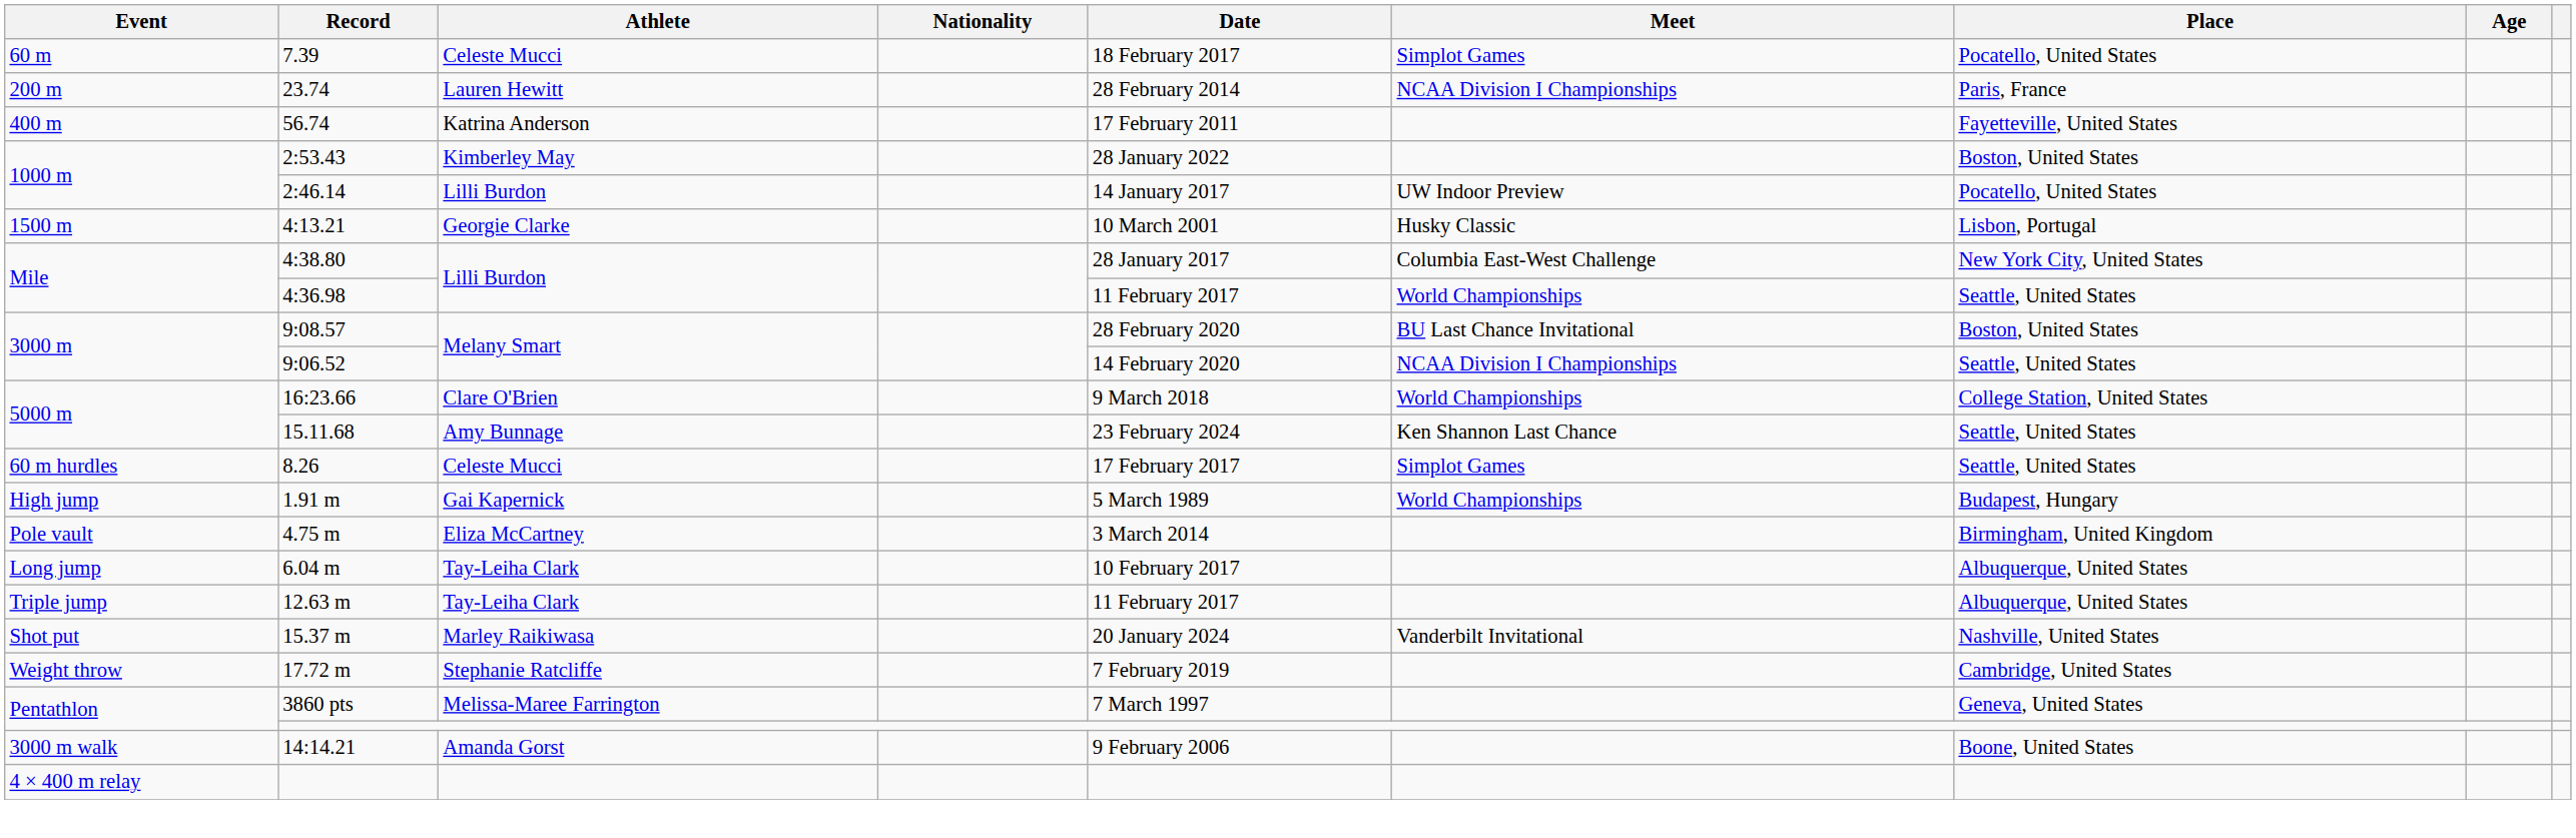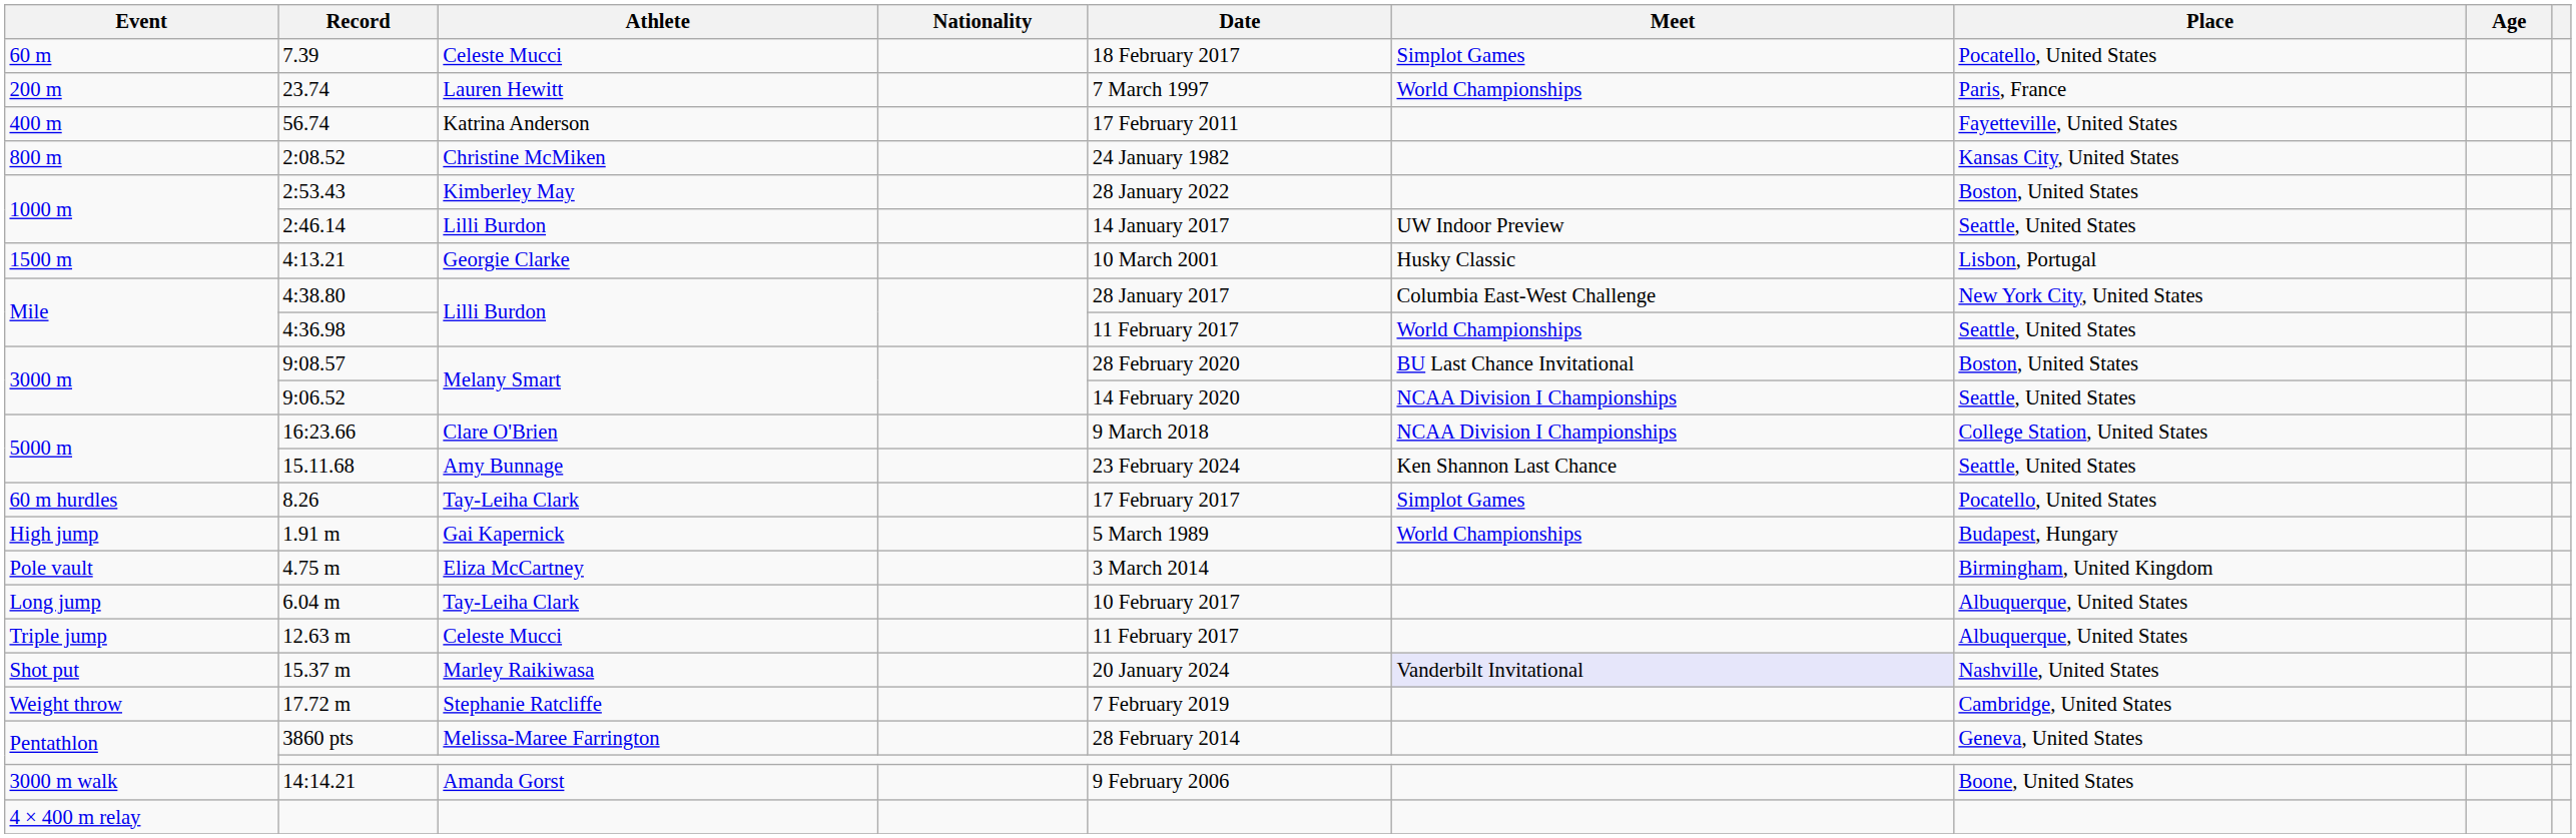 <table class=wikitable style="width: 95%; font-size: 95%;">
 <tr>
 <th>Event</th>
 <th>Record</th>
 <th>Athlete</th>
 <th>Nationality</th>
 <th>Date</th>
 <th>Meet</th>
 <th>Place</th>
 <th>Age</th>
 <th></th>
 </tr>
 <tr>
 <td><a href='#'>60 m</a></td>
 <td>7.39</td>
 <td><a href='#'>Celeste Mucci</a></td>
 <td></td>
 <td>18 February 2017</td>
 <td><a href='#'>Simplot Games</a></td>
 <td><a href='#'>Pocatello</a>, United States</td>
 <td></td>
 <td></td>
 </tr>
 <tr>
 <td><a href='#'>200 m</a></td>
 <td>23.74</td>
 <td><a href='#'>Lauren Hewitt</a></td>
 <td></td>
-<td>28 February 2014</td>
-<td><a href='#'>NCAA Division I Championships</a></td>
+<td>7 March 1997</td>
+<td><a href='#'>World Championships</a></td>
 <td><a href='#'>Paris</a>, France</td>
 <td></td>
 <td></td>
 </tr>
 <tr>
 <td><a href='#'>400 m</a></td>
 <td>56.74</td>
 <td>Katrina Anderson</td>
 <td></td>
 <td>17 February 2011</td>
 <td></td>
 <td><a href='#'>Fayetteville</a>, United States</td>
+<td></td>
+<td></td>
+</tr>
+<tr>
+<td><a href='#'>800 m</a></td>
+<td>2:08.52 </td>
+<td><a href='#'>Christine McMiken</a></td>
+<td></td>
+<td>24 January 1982</td>
+<td></td>
+<td><a href='#'>Kansas City</a>, United States</td>
 <td></td>
 <td></td>
 </tr>
 <tr>
 <td rowspan=2><a href='#'>1000 m</a></td>
 <td>2:53.43</td>
 <td><a href='#'>Kimberley May</a></td>
 <td></td>
 <td>28 January 2022</td>
 <td></td>
 <td><a href='#'>Boston</a>, United States</td>
 <td></td>
 <td></td>
 </tr>
 <tr>
 <td>2:46.14 </td>
 <td><a href='#'>Lilli Burdon</a></td>
 <td></td>
 <td>14 January 2017</td>
 <td>UW Indoor Preview</td>
-<td><a href='#'>Pocatello</a>, United States</td>
+<td><a href='#'>Seattle</a>, United States</td>
 <td></td>
 <td></td>
 </tr>
 <tr>
 <td><a href='#'>1500 m</a></td>
 <td>4:13.21</td>
 <td><a href='#'>Georgie Clarke</a></td>
 <td></td>
 <td>10 March 2001</td>
 <td>Husky Classic</td>
 <td><a href='#'>Lisbon</a>, Portugal</td>
 <td></td>
 <td></td>
 </tr>
 <tr>
 <td rowspan=2><a href='#'>Mile</a></td>
 <td>4:38.80</td>
 <td rowspan=2><a href='#'>Lilli Burdon</a></td>
 <td rowspan=2></td>
 <td>28 January 2017</td>
 <td>Columbia East-West Challenge</td>
 <td><a href='#'>New York City</a>, United States</td>
 <td></td>
 <td></td>
 </tr>
 <tr>
 <td>4:36.98 </td>
 <td>11 February 2017</td>
 <td><a href='#'>World Championships</a></td>
 <td><a href='#'>Seattle</a>, United States</td>
 <td></td>
 <td></td>
 </tr>
 <tr>
 <td rowspan=2><a href='#'>3000 m</a></td>
 <td>9:08.57</td>
 <td rowspan=2><a href='#'>Melany Smart</a></td>
 <td rowspan=2></td>
 <td>28 February 2020</td>
 <td><a href='#'>BU</a> Last Chance Invitational</td>
 <td><a href='#'>Boston</a>, United States</td>
 <td></td>
 <td></td>
 </tr>
 <tr>
 <td>9:06.52 </td>
 <td>14 February 2020</td>
 <td><a href='#'>NCAA Division I Championships</a></td>
 <td><a href='#'>Seattle</a>, United States</td>
 <td></td>
 <td></td>
 </tr>
 <tr>
 <td rowspan=2><a href='#'>5000 m</a></td>
 <td>16:23.66</td>
 <td><a href='#'>Clare O'Brien</a></td>
 <td></td>
 <td>9 March 2018</td>
-<td><a href='#'>World Championships</a></td>
+<td><a href='#'>NCAA Division I Championships</a></td>
 <td><a href='#'>College Station</a>, United States</td>
 <td></td>
 <td></td>
 </tr>
 <tr>
 <td>15.11.68 </td>
 <td><a href='#'>Amy Bunnage</a></td>
 <td></td>
 <td>23 February 2024</td>
 <td>Ken Shannon Last Chance</td>
 <td><a href='#'>Seattle</a>, United States</td>
 <td></td>
 <td></td>
 </tr>
 <tr>
 <td><a href='#'>60 m hurdles</a></td>
 <td>8.26</td>
-<td><a href='#'>Celeste Mucci</a></td>
+<td><a href='#'>Tay-Leiha Clark</a></td>
 <td></td>
 <td>17 February 2017</td>
 <td><a href='#'>Simplot Games</a></td>
-<td><a href='#'>Seattle</a>, United States</td>
+<td><a href='#'>Pocatello</a>, United States</td>
 <td></td>
 <td></td>
 </tr>
 <tr>
 <td><a href='#'>High jump</a></td>
 <td>1.91 m</td>
 <td><a href='#'>Gai Kapernick</a></td>
 <td></td>
 <td>5 March 1989</td>
 <td><a href='#'>World Championships</a></td>
 <td><a href='#'>Budapest</a>, Hungary</td>
 <td></td>
 <td></td>
 </tr>
 <tr>
 <td><a href='#'>Pole vault</a></td>
 <td>4.75 m</td>
 <td><a href='#'>Eliza McCartney</a></td>
 <td></td>
 <td>3 March 2014</td>
 <td></td>
 <td><a href='#'>Birmingham</a>, United Kingdom</td>
 <td></td>
 <td></td>
 </tr>
 <tr>
 <td><a href='#'>Long jump</a></td>
 <td>6.04 m </td>
 <td><a href='#'>Tay-Leiha Clark</a></td>
 <td></td>
 <td>10 February 2017</td>
 <td></td>
 <td><a href='#'>Albuquerque</a>, United States</td>
 <td></td>
 <td></td>
 </tr>
 <tr>
 <td><a href='#'>Triple jump</a></td>
 <td>12.63 m </td>
-<td><a href='#'>Tay-Leiha Clark</a></td>
+<td><a href='#'>Celeste Mucci</a></td>
 <td></td>
 <td>11 February 2017</td>
 <td></td>
 <td><a href='#'>Albuquerque</a>, United States</td>
 <td></td>
 <td></td>
 </tr>
 <tr>
 <td><a href='#'>Shot put</a></td>
 <td>15.37 m</td>
 <td><a href='#'>Marley Raikiwasa</a></td>
 <td></td>
 <td>20 January 2024</td>
-<td>Vanderbilt Invitational</td>
+<td style="background: lavender;">Vanderbilt Invitational</td>
 <td><a href='#'>Nashville</a>, United States</td>
 <td></td>
 <td></td>
 </tr>
 <tr>
 <td><a href='#'>Weight throw</a></td>
 <td>17.72 m</td>
 <td><a href='#'>Stephanie Ratcliffe</a></td>
 <td></td>
 <td>7 February 2019</td>
 <td></td>
 <td><a href='#'>Cambridge</a>, United States</td>
 <td></td>
 <td></td>
 </tr>
 <tr>
 <td rowspan=2><a href='#'>Pentathlon</a></td>
 <td>3860 pts </td>
 <td><a href='#'>Melissa-Maree Farrington</a></td>
 <td></td>
-<td>7 March 1997</td>
+<td>28 February 2014</td>
 <td></td>
 <td><a href='#'>Geneva</a>, United States</td>
 <td></td>
 <td></td>
 </tr>
 <tr>
 <td colspan=7></td>
 <td></td>
 </tr>
 <tr>
 <td><a href='#'>3000 m walk</a></td>
 <td>14:14.21</td>
 <td><a href='#'>Amanda Gorst</a></td>
 <td></td>
 <td>9 February 2006</td>
 <td></td>
 <td><a href='#'>Boone</a>, United States</td>
 <td></td>
 <td></td>
 </tr>
 <tr>
 <td><a href='#'>4 × 400 m relay</a></td>
 <td></td>
 <td></td>
 <td></td>
 <td></td>
 <td></td>
 <td></td>
 <td></td>
 <td></td>
 </tr>
 </table>
